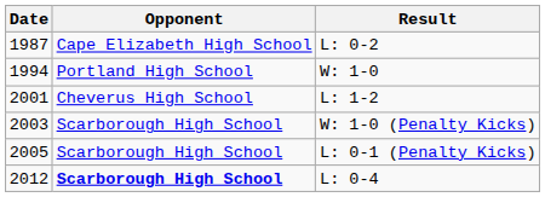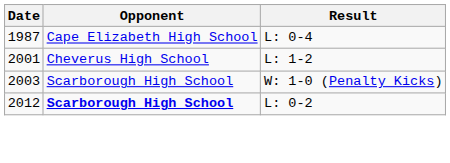 <table class="wikitable" border="1">
 <tr>
 <th>Date</th>
 <th>Opponent</th>
 <th>Result</th>
 </tr>
 <tr>
 <td>1987</td>
 <td><a href='#'>Cape Elizabeth High School</a></td>
-<td>L: 0-2</td>
-</tr>
-<tr>
-<td>1994</td>
-<td><a href='#'>Portland High School</a></td>
-<td>W: 1-0</td>
+<td>L: 0-4</td>
 </tr>
 <tr>
 <td>2001</td>
 <td><a href='#'>Cheverus High School</a></td>
 <td>L: 1-2</td>
 </tr>
 <tr>
 <td>2003</td>
 <td><a href='#'>Scarborough High School</a></td>
 <td>W: 1-0 (<a href='#'>Penalty Kicks</a>)</td>
 </tr>
 <tr>
-<td>2005</td>
-<td><a href='#'>Scarborough High School</a></td>
-<td>L: 0-1 (<a href='#'>Penalty Kicks</a>)</td>
-</tr>
-<tr>
 <td>2012</td>
 <td><strong><a href='#'>Scarborough High School</a></strong></td>
-<td>L: 0-4</td>
+<td>L: 0-2</td>
 </tr>
 </table>
